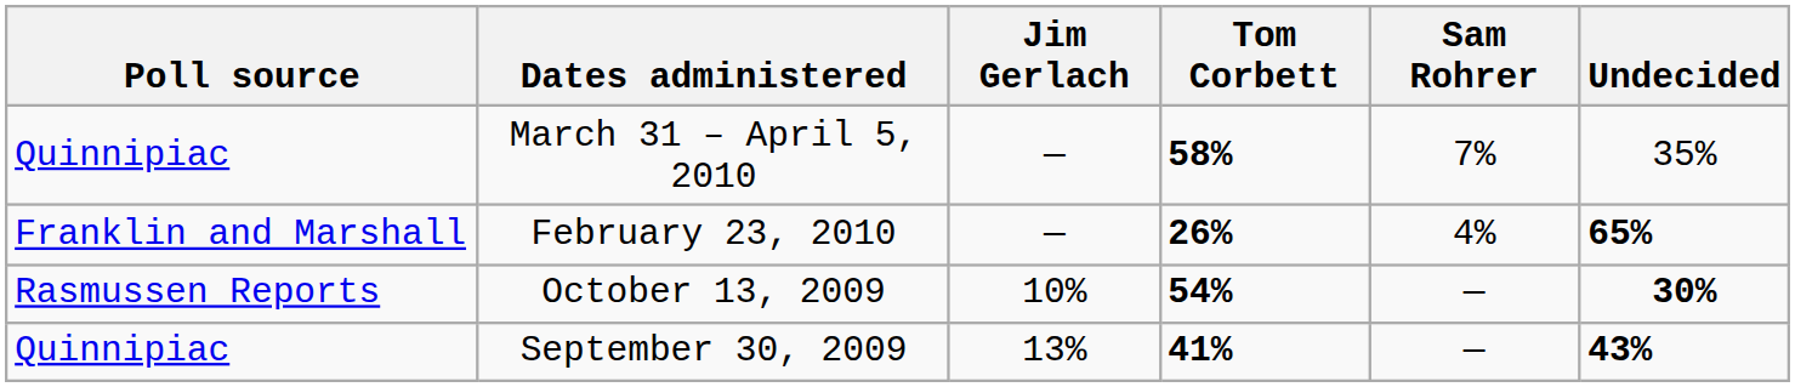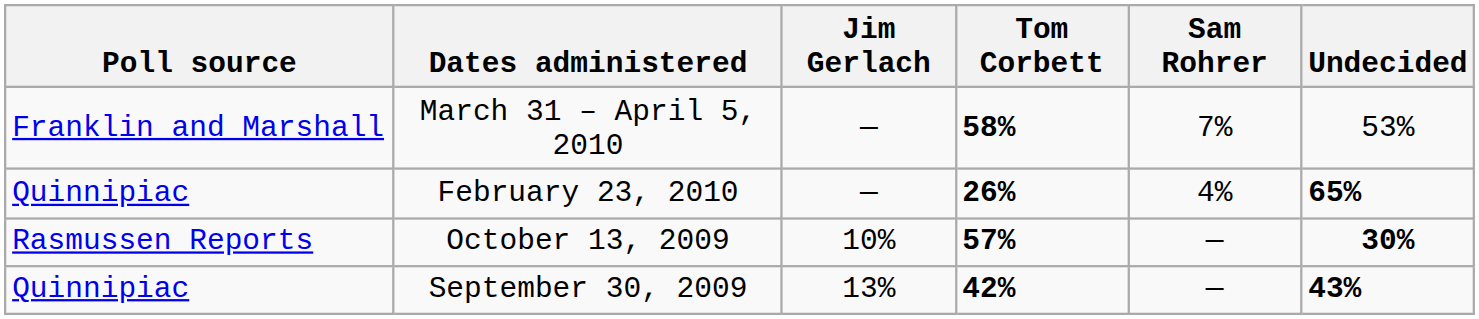 <table class="wikitable">
 <tr valign=bottom>
 <th style="width:165px;">Poll source</th>
 <th style="width:165px;">Dates administered</th>
 <th style="width:70px;">Jim<br>Gerlach</th>
 <th style="width:70px;">Tom<br>Corbett</th>
 <th style="width:70px;">Sam<br>Rohrer</th>
 <th style="width:70px;">Undecided</th>
 </tr>
 <tr>
-<td><a href='#'>Quinnipiac</a></td>
+<td><a href='#'>Franklin and Marshall</a></td>
 <td align=center>March 31 – April 5, 2010</td>
 <td align=center>—</td>
 <td><strong>58%</strong></td>
 <td align=center>7%</td>
-<td align=center>35%</td>
+<td align=center>53%</td>
 </tr>
 <tr>
-<td><a href='#'>Franklin and Marshall</a></td>
+<td><a href='#'>Quinnipiac</a></td>
 <td align=center>February 23, 2010</td>
 <td align=center>—</td>
 <td><strong>26%</strong></td>
 <td align=center>4%</td>
 <td><strong>65%</strong></td>
 </tr>
 <tr>
 <td><a href='#'>Rasmussen Reports</a></td>
 <td align=center>October 13, 2009</td>
 <td align=center>10%</td>
-<td><strong>54%</strong></td>
+<td><strong>57%</strong></td>
 <td align=center>—</td>
 <td align=center><strong>30%</strong></td>
 </tr>
 <tr>
 <td><a href='#'>Quinnipiac</a></td>
 <td align=center>September 30, 2009</td>
 <td align=center>13%</td>
-<td><strong>41%</strong></td>
+<td><strong>42%</strong></td>
 <td align=center>—</td>
 <td><strong>43%</strong></td>
 </tr>
 </table>
